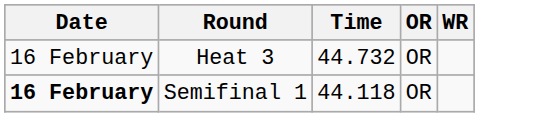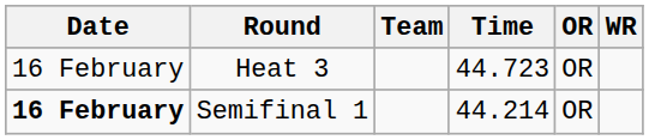 <table class="wikitable" style="text-align:center">
 <tr>
 <th>Date</th>
 <th>Round</th>
+<th>Team</th>
 <th>Time</th>
 <th>OR</th>
 <th>WR</th>
 </tr>
 <tr>
 <td>16 February</td>
 <td>Heat 3</td>
-<td>44.732</td>
+<td></td>
+<td>44.723</td>
 <td>OR</td>
 <td></td>
 </tr>
 <tr>
 <td><strong>16 February</strong></td>
 <td>Semifinal 1</td>
-<td>44.118</td>
+<td></td>
+<td>44.214</td>
 <td>OR</td>
 <td></td>
 </tr>
 </table>
